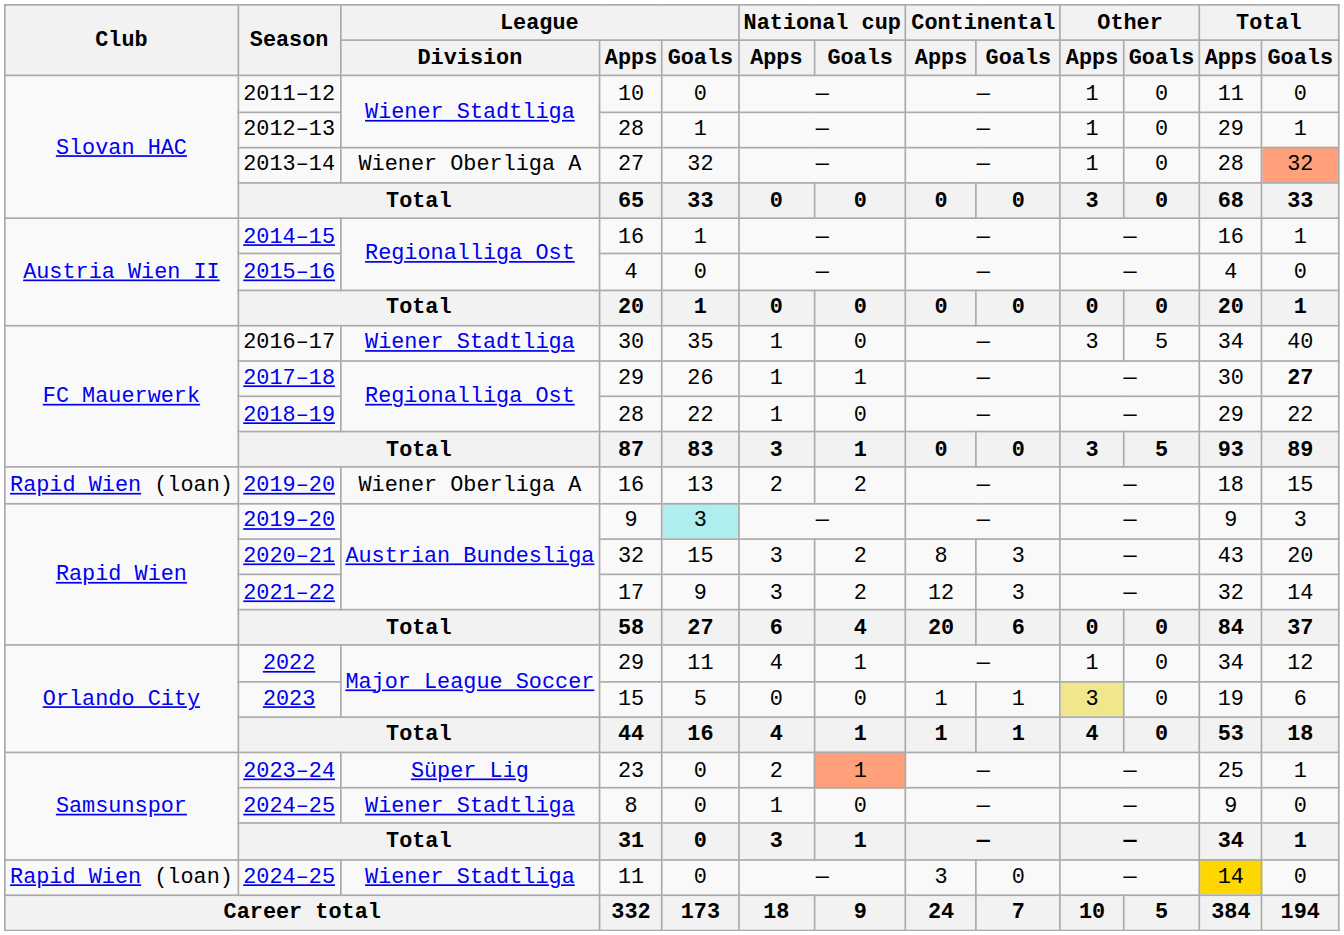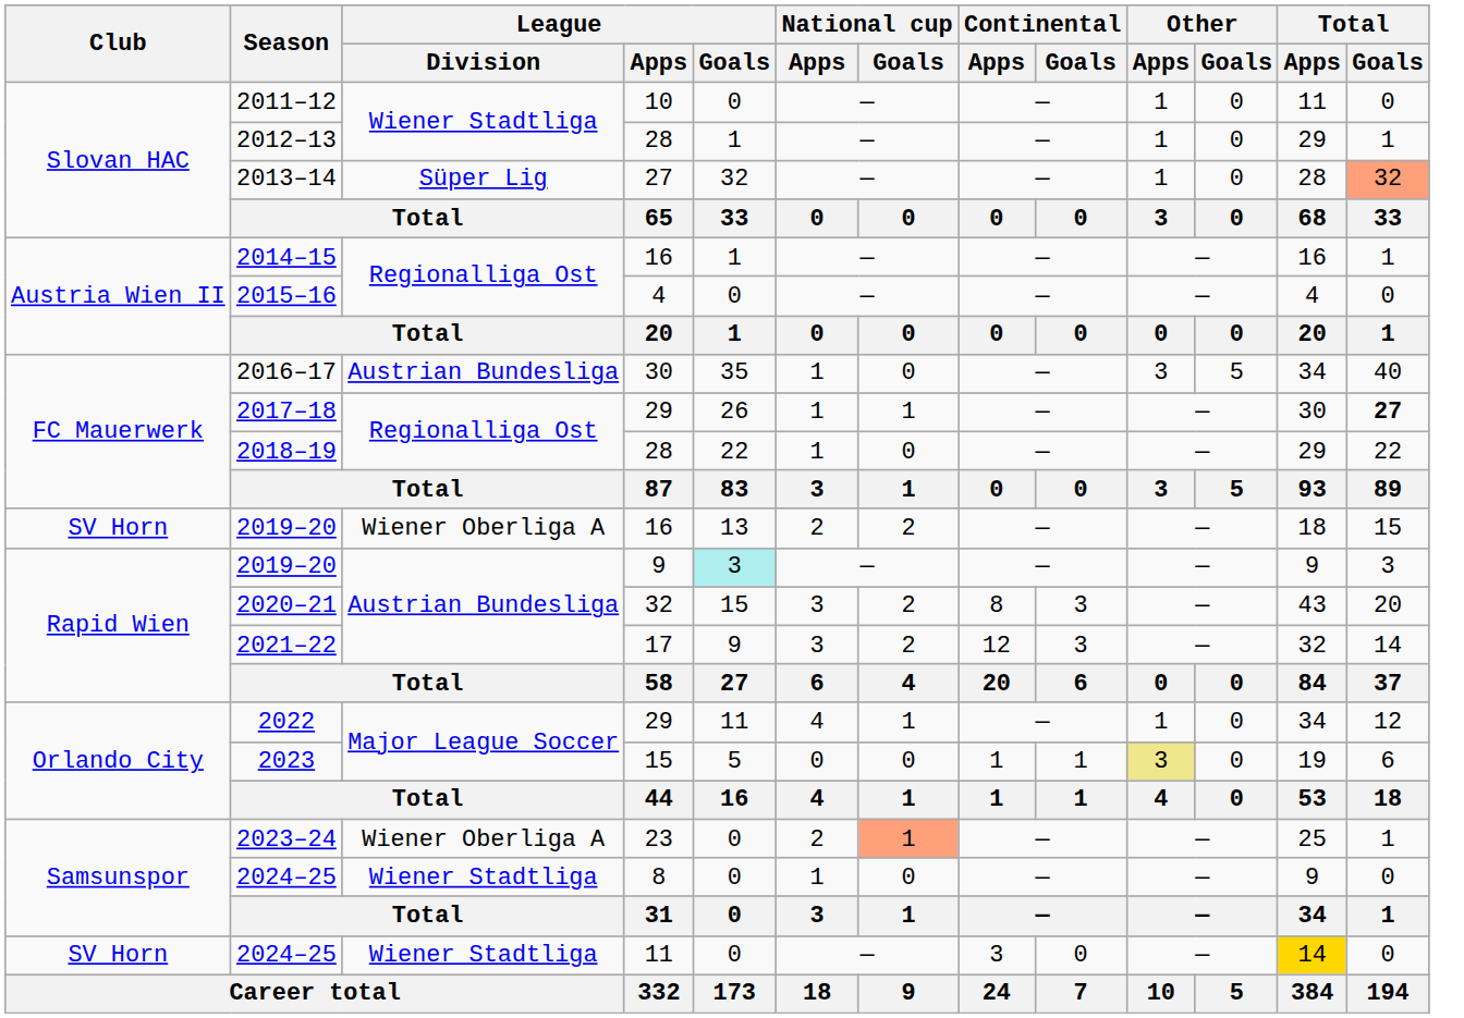 <table class="wikitable" style="text-align:center">
 <tr>
 <th rowspan="2">Club</th>
 <th rowspan="2">Season</th>
 <th colspan="3">League</th>
 <th colspan="2">National cup</th>
 <th colspan="2">Continental</th>
 <th colspan="2">Other</th>
 <th colspan="2">Total</th>
 </tr>
 <tr>
 <th>Division</th>
 <th>Apps</th>
 <th>Goals</th>
 <th>Apps</th>
 <th>Goals</th>
 <th>Apps</th>
 <th>Goals</th>
 <th>Apps</th>
 <th>Goals</th>
 <th>Apps</th>
 <th>Goals</th>
 </tr>
 <tr>
 <td rowspan="4"><a href='#'>Slovan HAC</a></td>
 <td>2011–12</td>
 <td rowspan="2"><a href='#'>Wiener Stadtliga</a></td>
 <td>10</td>
 <td>0</td>
 <td colspan="2">—</td>
 <td colspan="2">—</td>
 <td>1</td>
 <td>0</td>
 <td>11</td>
 <td>0</td>
 </tr>
 <tr>
 <td>2012–13</td>
 <td>28</td>
 <td>1</td>
 <td colspan="2">—</td>
 <td colspan="2">—</td>
 <td>1</td>
 <td>0</td>
 <td>29</td>
 <td>1</td>
 </tr>
 <tr>
 <td>2013–14</td>
-<td>Wiener Oberliga A</td>
+<td><a href='#'>Süper Lig</a></td>
 <td>27</td>
 <td>32</td>
 <td colspan="2">—</td>
 <td colspan="2">—</td>
 <td>1</td>
 <td>0</td>
 <td>28</td>
 <td style="background: lightsalmon;">32</td>
 </tr>
 <tr>
 <th colspan="2">Total</th>
 <th>65</th>
 <th>33</th>
 <th>0</th>
 <th>0</th>
 <th>0</th>
 <th>0</th>
 <th>3</th>
 <th>0</th>
 <th>68</th>
 <th>33</th>
 </tr>
 <tr>
 <td rowspan="3"><a href='#'>Austria Wien II</a></td>
 <td><a href='#'>2014–15</a></td>
 <td rowspan="2"><a href='#'>Regionalliga Ost</a></td>
 <td>16</td>
 <td>1</td>
 <td colspan="2">—</td>
 <td colspan="2">—</td>
 <td colspan="2">—</td>
 <td>16</td>
 <td>1</td>
 </tr>
 <tr>
 <td><a href='#'>2015–16</a></td>
 <td>4</td>
 <td>0</td>
 <td colspan="2">—</td>
 <td colspan="2">—</td>
 <td colspan="2">—</td>
 <td>4</td>
 <td>0</td>
 </tr>
 <tr>
 <th colspan="2">Total</th>
 <th>20</th>
 <th>1</th>
 <th>0</th>
 <th>0</th>
 <th>0</th>
 <th>0</th>
 <th>0</th>
 <th>0</th>
 <th>20</th>
 <th>1</th>
 </tr>
 <tr>
 <td rowspan="4"><a href='#'>FC Mauerwerk</a></td>
 <td>2016–17</td>
-<td><a href='#'>Wiener Stadtliga</a></td>
+<td><a href='#'>Austrian Bundesliga</a></td>
 <td>30</td>
 <td>35</td>
 <td>1</td>
 <td>0</td>
 <td colspan="2">—</td>
 <td>3</td>
 <td>5</td>
 <td>34</td>
 <td>40</td>
 </tr>
 <tr>
 <td><a href='#'>2017–18</a></td>
 <td rowspan="2"><a href='#'>Regionalliga Ost</a></td>
 <td>29</td>
 <td>26</td>
 <td>1</td>
 <td>1</td>
 <td colspan="2">—</td>
 <td colspan="2">—</td>
 <td>30</td>
 <td><strong>27</strong></td>
 </tr>
 <tr>
 <td><a href='#'>2018–19</a></td>
 <td>28</td>
 <td>22</td>
 <td>1</td>
 <td>0</td>
 <td colspan="2">—</td>
 <td colspan="2">—</td>
 <td>29</td>
 <td>22</td>
 </tr>
 <tr>
 <th colspan="2">Total</th>
 <th>87</th>
 <th>83</th>
 <th>3</th>
 <th>1</th>
 <th>0</th>
 <th>0</th>
 <th>3</th>
 <th>5</th>
 <th>93</th>
 <th>89</th>
 </tr>
 <tr>
-<td><a href='#'>Rapid Wien</a> (loan)</td>
+<td><a href='#'>SV Horn</a></td>
 <td><a href='#'>2019–20</a></td>
 <td>Wiener Oberliga A</td>
 <td>16</td>
 <td>13</td>
 <td>2</td>
 <td>2</td>
 <td colspan="2">—</td>
 <td colspan="2">—</td>
 <td>18</td>
 <td>15</td>
 </tr>
 <tr>
 <td rowspan="4"><a href='#'>Rapid Wien</a></td>
 <td><a href='#'>2019–20</a></td>
 <td rowspan="3"><a href='#'>Austrian Bundesliga</a></td>
 <td>9</td>
 <td style="background: paleturquoise;">3</td>
 <td colspan="2">—</td>
 <td colspan="2">—</td>
 <td colspan="2">—</td>
 <td>9</td>
 <td>3</td>
 </tr>
 <tr>
 <td><a href='#'>2020–21</a></td>
 <td>32</td>
 <td>15</td>
 <td>3</td>
 <td>2</td>
 <td>8</td>
 <td>3</td>
 <td colspan="2">—</td>
 <td>43</td>
 <td>20</td>
 </tr>
 <tr>
 <td><a href='#'>2021–22</a></td>
 <td>17</td>
 <td>9</td>
 <td>3</td>
 <td>2</td>
 <td>12</td>
 <td>3</td>
 <td colspan="2">—</td>
 <td>32</td>
 <td>14</td>
 </tr>
 <tr>
 <th colspan="2">Total</th>
 <th>58</th>
 <th>27</th>
 <th>6</th>
 <th>4</th>
 <th>20</th>
 <th>6</th>
 <th>0</th>
 <th>0</th>
 <th>84</th>
 <th>37</th>
 </tr>
 <tr>
 <td rowspan="3"><a href='#'>Orlando City</a></td>
 <td><a href='#'>2022</a></td>
 <td rowspan="2"><a href='#'>Major League Soccer</a></td>
 <td>29</td>
 <td>11</td>
 <td>4</td>
 <td>1</td>
 <td colspan="2">—</td>
 <td>1</td>
 <td>0</td>
 <td>34</td>
 <td>12</td>
 </tr>
 <tr>
 <td><a href='#'>2023</a></td>
 <td>15</td>
 <td>5</td>
 <td>0</td>
 <td>0</td>
 <td>1</td>
 <td>1</td>
 <td style="background: khaki;">3</td>
 <td>0</td>
 <td>19</td>
 <td>6</td>
 </tr>
 <tr>
 <th colspan="2">Total</th>
 <th>44</th>
 <th>16</th>
 <th>4</th>
 <th>1</th>
 <th>1</th>
 <th>1</th>
 <th>4</th>
 <th>0</th>
 <th>53</th>
 <th>18</th>
 </tr>
 <tr>
 <td rowspan="3"><a href='#'>Samsunspor</a></td>
 <td><a href='#'>2023–24</a></td>
-<td><a href='#'>Süper Lig</a></td>
+<td>Wiener Oberliga A</td>
 <td>23</td>
 <td>0</td>
 <td>2</td>
 <td style="background: lightsalmon;">1</td>
 <td colspan="2">—</td>
 <td colspan="2">—</td>
 <td>25</td>
 <td>1</td>
 </tr>
 <tr>
 <td><a href='#'>2024–25</a></td>
 <td><a href='#'>Wiener Stadtliga</a></td>
 <td>8</td>
 <td>0</td>
 <td>1</td>
 <td>0</td>
 <td colspan="2">—</td>
 <td colspan="2">—</td>
 <td>9</td>
 <td>0</td>
 </tr>
 <tr>
 <th colspan="2">Total</th>
 <th>31</th>
 <th>0</th>
 <th>3</th>
 <th>1</th>
 <th colspan="2">—</th>
 <th colspan="2">—</th>
 <th>34</th>
 <th>1</th>
 </tr>
 <tr>
-<td><a href='#'>Rapid Wien</a> (loan)</td>
+<td><a href='#'>SV Horn</a></td>
 <td><a href='#'>2024–25</a></td>
 <td><a href='#'>Wiener Stadtliga</a></td>
 <td>11</td>
 <td>0</td>
 <td colspan="2">—</td>
 <td>3</td>
 <td>0</td>
 <td colspan="2">—</td>
 <td style="background: gold;">14</td>
 <td>0</td>
 </tr>
 <tr>
 <th colspan="3">Career total</th>
 <th>332</th>
 <th>173</th>
 <th>18</th>
 <th>9</th>
 <th>24</th>
 <th>7</th>
 <th>10</th>
 <th>5</th>
 <th>384</th>
 <th>194</th>
 </tr>
 </table>
